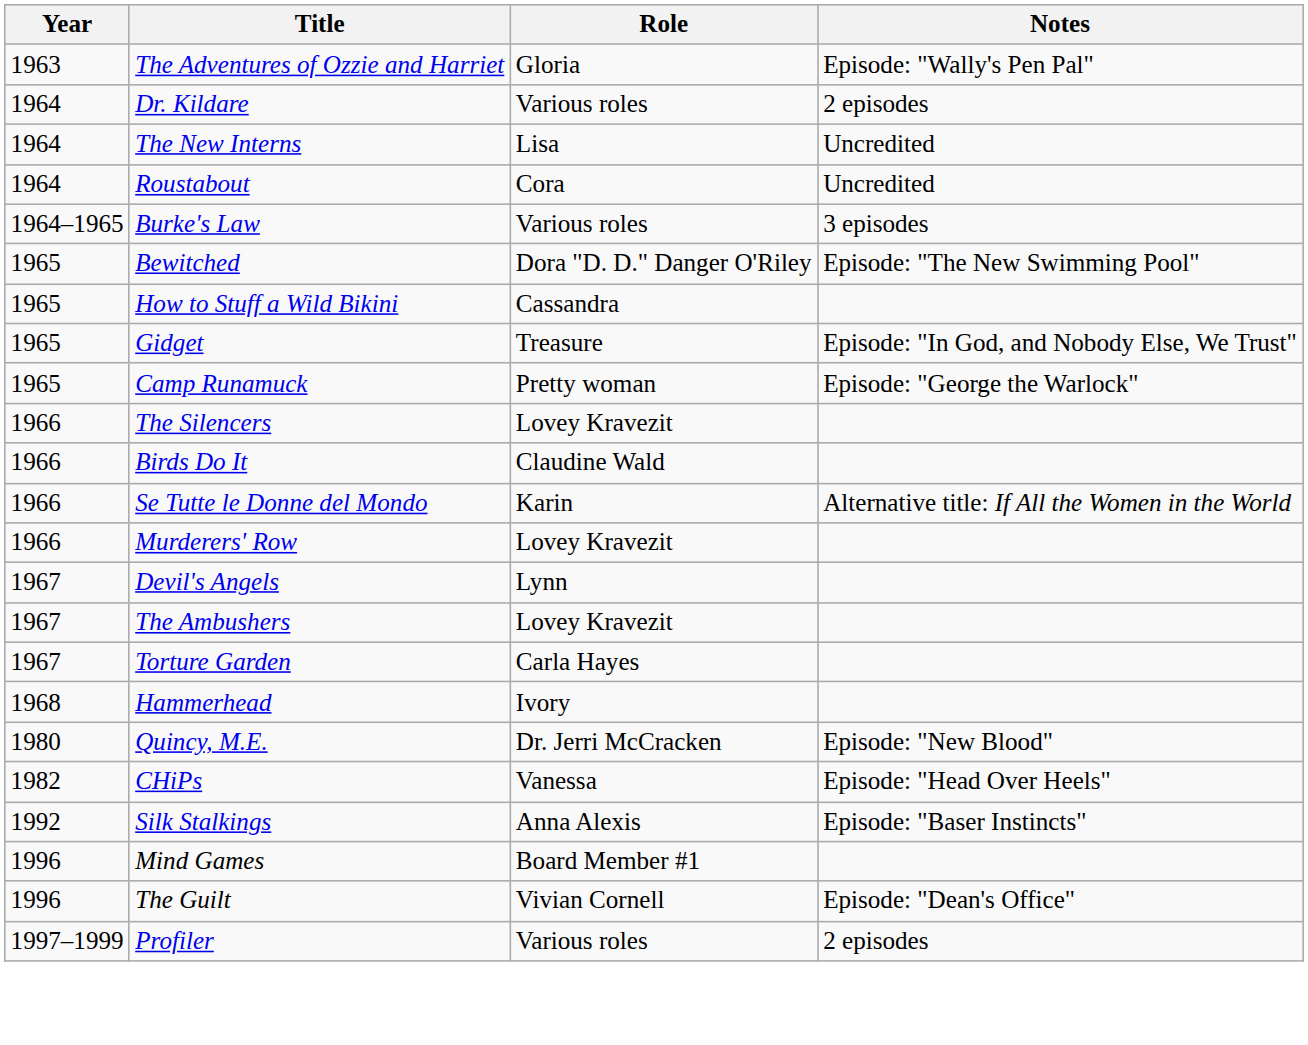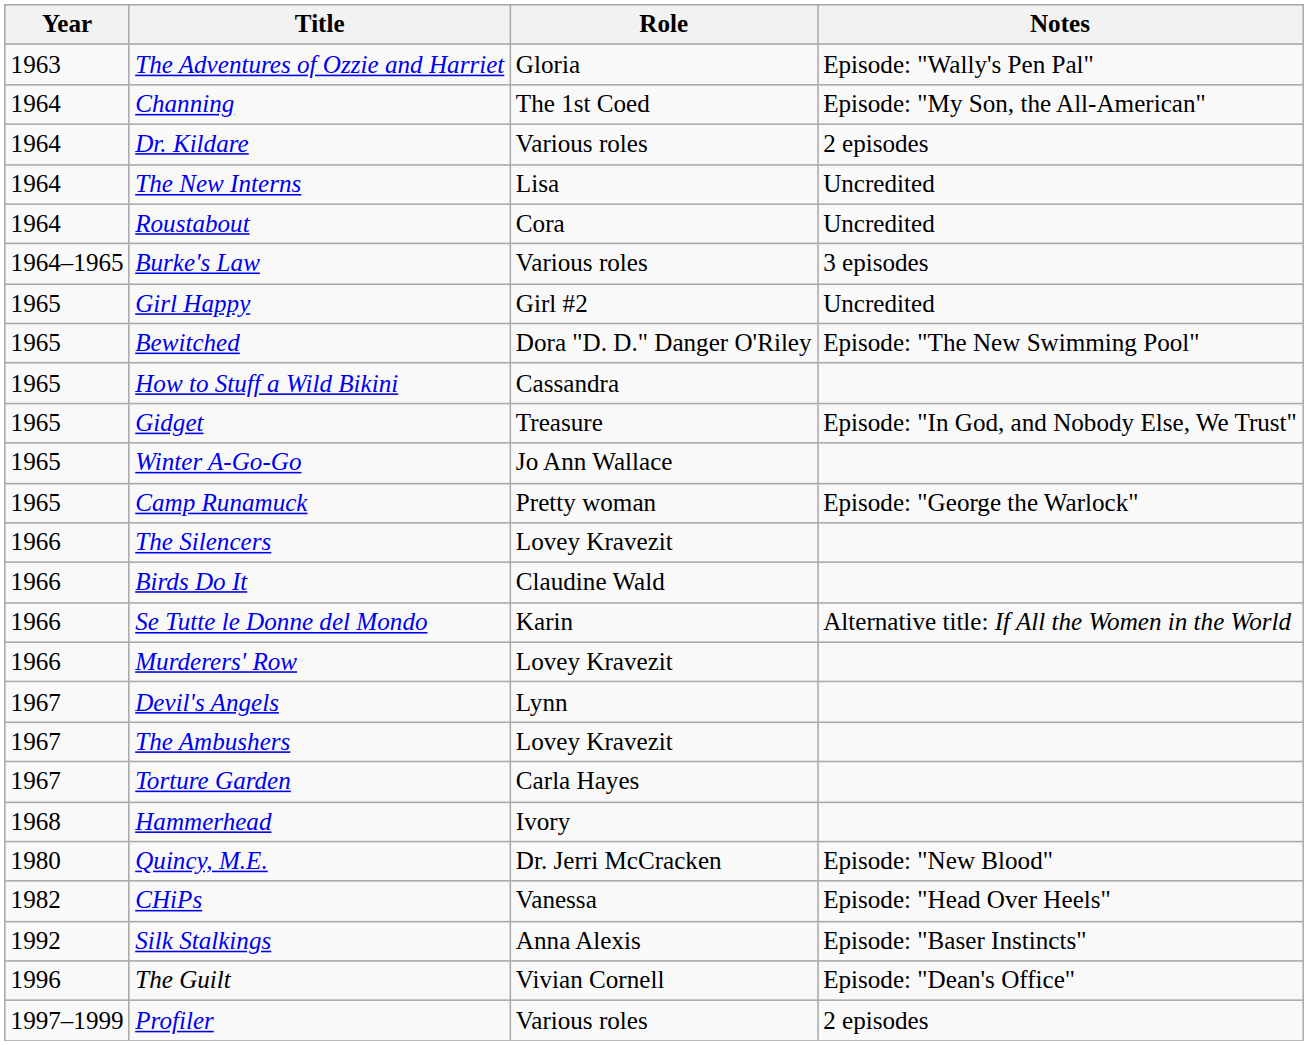 <table class="wikitable sortable">
 <tr>
 <th>Year</th>
 <th>Title</th>
 <th>Role</th>
 <th class="unsortable">Notes</th>
 </tr>
 <tr>
 <td>1963</td>
 <td data-sort-value="Adventures of Ozzie and Harriet, The"><em><a href='#'>The Adventures of Ozzie and Harriet</a></em></td>
 <td>Gloria</td>
 <td>Episode: "Wally's Pen Pal"</td>
+</tr>
+<tr>
+<td>1964</td>
+<td><em><a href='#'>Channing</a></em></td>
+<td>The 1st Coed</td>
+<td>Episode: "My Son, the All-American"</td>
 </tr>
 <tr>
 <td>1964</td>
 <td><em><a href='#'>Dr. Kildare</a></em></td>
 <td>Various roles</td>
 <td>2 episodes</td>
 </tr>
 <tr>
 <td>1964</td>
 <td data-sort-value="New Interns, The"><em><a href='#'>The New Interns</a></em></td>
 <td>Lisa</td>
 <td>Uncredited</td>
 </tr>
 <tr>
 <td>1964</td>
 <td><em><a href='#'>Roustabout</a></em></td>
 <td>Cora</td>
 <td>Uncredited</td>
 </tr>
 <tr>
 <td>1964–1965</td>
 <td><em><a href='#'>Burke's Law</a></em></td>
 <td>Various roles</td>
 <td>3 episodes</td>
 </tr>
 <tr>
 <td>1965</td>
+<td><em><a href='#'>Girl Happy</a></em></td>
+<td>Girl #2</td>
+<td>Uncredited</td>
+</tr>
+<tr>
+<td>1965</td>
 <td><em><a href='#'>Bewitched</a></em></td>
 <td>Dora "D. D." Danger O'Riley</td>
 <td>Episode: "The New Swimming Pool"</td>
 </tr>
 <tr>
 <td>1965</td>
 <td><em><a href='#'>How to Stuff a Wild Bikini</a></em></td>
 <td>Cassandra</td>
 <td></td>
 </tr>
 <tr>
 <td>1965</td>
 <td><em><a href='#'>Gidget</a></em></td>
 <td>Treasure</td>
 <td>Episode: "In God, and Nobody Else, We Trust"</td>
+</tr>
+<tr>
+<td>1965</td>
+<td><em><a href='#'>Winter A-Go-Go</a></em></td>
+<td>Jo Ann Wallace</td>
+<td></td>
 </tr>
 <tr>
 <td>1965</td>
 <td><em><a href='#'>Camp Runamuck</a></em></td>
 <td>Pretty woman</td>
 <td>Episode: "George the Warlock"</td>
 </tr>
 <tr>
 <td>1966</td>
 <td data-sort-value="Silencers, The"><em><a href='#'>The Silencers</a></em></td>
 <td>Lovey Kravezit</td>
 <td></td>
 </tr>
 <tr>
 <td>1966</td>
 <td><em><a href='#'>Birds Do It</a></em></td>
 <td>Claudine Wald</td>
 <td></td>
 </tr>
 <tr>
 <td>1966</td>
 <td><em><a href='#'>Se Tutte le Donne del Mondo</a></em></td>
 <td>Karin</td>
 <td>Alternative title: <em>If All the Women in the World</em></td>
 </tr>
 <tr>
 <td>1966</td>
 <td><em><a href='#'>Murderers' Row</a></em></td>
 <td>Lovey Kravezit</td>
 <td></td>
 </tr>
 <tr>
 <td>1967</td>
 <td><em><a href='#'>Devil's Angels</a></em></td>
 <td>Lynn</td>
 <td></td>
 </tr>
 <tr>
 <td>1967</td>
 <td data-sort-value="Ambushers, The"><em><a href='#'>The Ambushers</a></em></td>
 <td>Lovey Kravezit</td>
 <td></td>
 </tr>
 <tr>
 <td>1967</td>
 <td><em><a href='#'>Torture Garden</a></em></td>
 <td>Carla Hayes</td>
 <td></td>
 </tr>
 <tr>
 <td>1968</td>
 <td><em><a href='#'>Hammerhead</a></em></td>
 <td>Ivory</td>
 <td></td>
 </tr>
 <tr>
 <td>1980</td>
 <td><em><a href='#'>Quincy, M.E.</a></em></td>
 <td>Dr. Jerri McCracken</td>
 <td>Episode: "New Blood"</td>
 </tr>
 <tr>
 <td>1982</td>
 <td><em><a href='#'>CHiPs</a></em></td>
 <td>Vanessa</td>
 <td>Episode: "Head Over Heels"</td>
 </tr>
 <tr>
 <td>1992</td>
 <td><em><a href='#'>Silk Stalkings</a></em></td>
 <td>Anna Alexis</td>
 <td>Episode: "Baser Instincts"</td>
 </tr>
 <tr>
 <td>1996</td>
-<td><em>Mind Games</em></td>
-<td>Board Member #1</td>
-<td></td>
-</tr>
-<tr>
-<td>1996</td>
 <td data-sort-value="Guilt, The"><em>The Guilt</em></td>
 <td>Vivian Cornell</td>
 <td>Episode: "Dean's Office"</td>
 </tr>
 <tr>
 <td>1997–1999</td>
 <td><em><a href='#'>Profiler</a></em></td>
 <td>Various roles</td>
 <td>2 episodes</td>
 </tr>
 </table>
